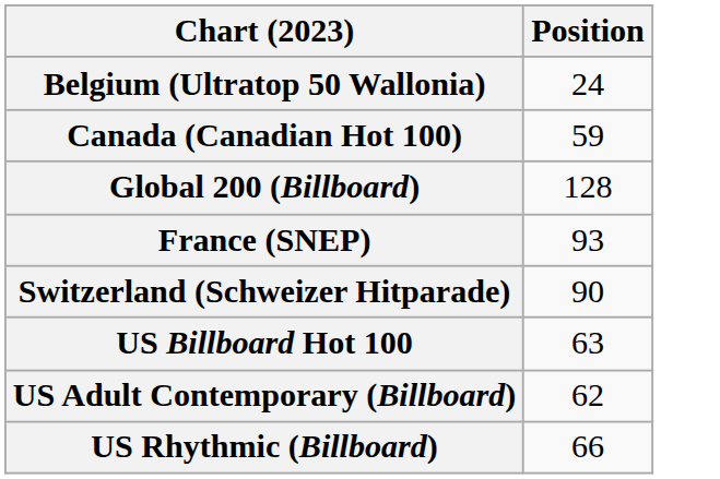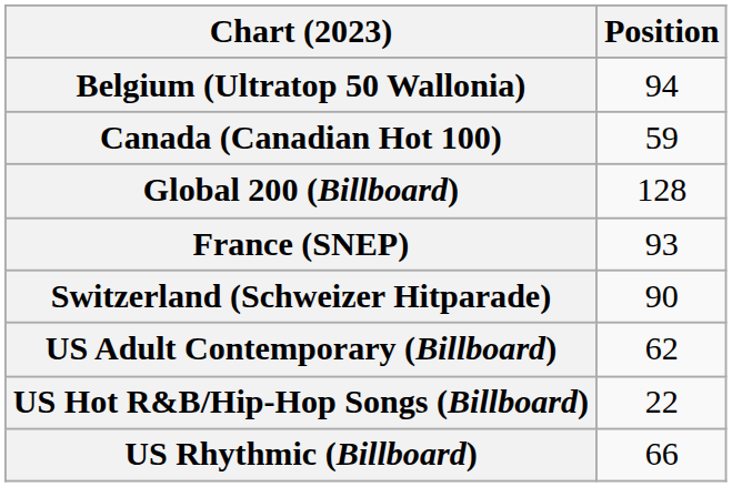 <table class="wikitable sortable plainrowheaders" style="text-align:center">
 <tr>
 <th scope="col">Chart (2023)</th>
 <th scope="col">Position</th>
 </tr>
 <tr>
 <th scope="row">Belgium (Ultratop 50 Wallonia)</th>
-<td>24</td>
+<td>94</td>
 </tr>
 <tr>
 <th scope="row">Canada (Canadian Hot 100)</th>
 <td>59</td>
 </tr>
 <tr>
 <th scope="row">Global 200 (<em>Billboard</em>)</th>
 <td>128</td>
 </tr>
 <tr>
 <th scope="row">France (SNEP)</th>
 <td>93</td>
 </tr>
 <tr>
 <th scope="row">Switzerland (Schweizer Hitparade)</th>
 <td>90</td>
 </tr>
 <tr>
-<th scope="row">US <em>Billboard</em> Hot 100</th>
-<td>63</td>
+<th scope="row">US Adult Contemporary (<em>Billboard</em>)</th>
+<td>62</td>
 </tr>
 <tr>
-<th scope="row">US Adult Contemporary (<em>Billboard</em>)</th>
-<td>62</td>
+<th scope="row">US Hot R&B/Hip-Hop Songs (<em>Billboard</em>)</th>
+<td>22</td>
 </tr>
 <tr>
 <th scope="row">US Rhythmic (<em>Billboard</em>)</th>
 <td>66</td>
 </tr>
 </table>
